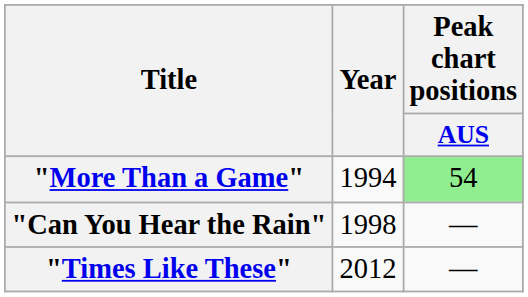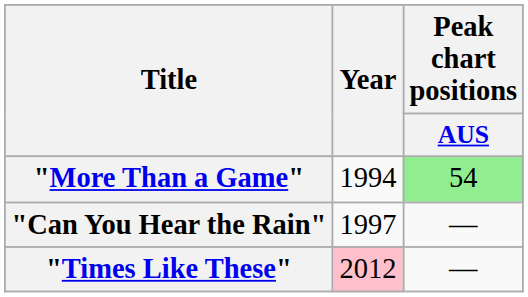 <table class="wikitable plainrowheaders" style="text-align:center;">
 <tr>
 <th scope="col" rowspan="2">Title</th>
 <th scope="col" rowspan="2">Year</th>
 <th scope="col" colspan="1">Peak chart positions</th>
 </tr>
 <tr>
 <th scope="col" style="width:3em;font-size:90%;"><a href='#'>AUS</a><br></th>
 </tr>
 <tr>
 <th scope="row">"<a href='#'>More Than a Game</a>"</th>
 <td>1994</td>
 <td style="background: lightgreen;">54</td>
 </tr>
 <tr>
 <th scope="row">"Can You Hear the Rain"</th>
-<td>1998</td>
+<td>1997</td>
 <td>—</td>
 </tr>
 <tr>
 <th scope="row">"<a href='#'>Times Like These</a>"</th>
-<td>2012</td>
+<td style="background: pink;">2012</td>
 <td>—</td>
 </tr>
 </table>
